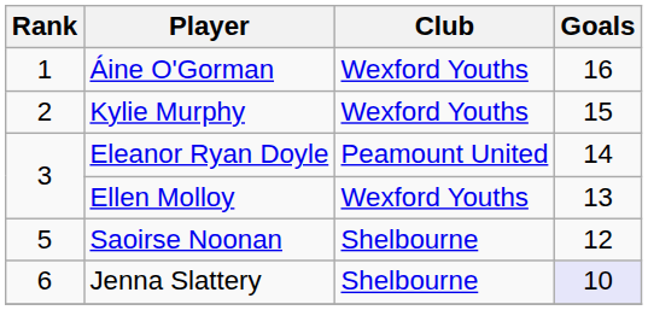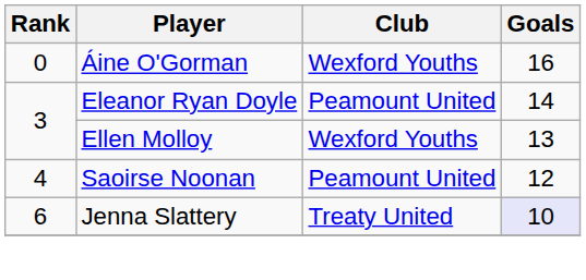 <table class="wikitable" style="text-align:center">
 <tr>
 <th>Rank</th>
 <th>Player</th>
 <th>Club</th>
 <th>Goals</th>
 </tr>
 <tr>
-<td rowspan=1>1</td>
+<td rowspan=1>0</td>
 <td align="left"> <a href='#'>Áine O'Gorman</a></td>
 <td align="left"><a href='#'>Wexford Youths</a></td>
 <td rowspan=1>16</td>
-</tr>
-<tr>
-<td rowspan=1>2</td>
-<td align="left"> <a href='#'>Kylie Murphy</a></td>
-<td align="left"><a href='#'>Wexford Youths</a></td>
-<td rowspan=1>15</td>
 </tr>
 <tr>
 <td rowspan=2>3</td>
 <td align="left"> <a href='#'>Eleanor Ryan Doyle</a></td>
 <td align="left"><a href='#'>Peamount United</a></td>
 <td rowspan=1>14</td>
 </tr>
 <tr>
 <td align="left"> <a href='#'>Ellen Molloy</a></td>
 <td align="left"><a href='#'>Wexford Youths</a></td>
 <td rowspan=1>13</td>
 </tr>
 <tr>
-<td rowspan=1>5</td>
+<td rowspan=1>4</td>
 <td align="left"> <a href='#'>Saoirse Noonan</a></td>
-<td align="left"><a href='#'>Shelbourne</a></td>
+<td align="left"><a href='#'>Peamount United</a></td>
 <td rowspan=1>12</td>
 </tr>
 <tr>
 <td rowspan=1>6</td>
 <td align="left"> Jenna Slattery</td>
-<td align="left"><a href='#'>Shelbourne</a></td>
+<td align="left"><a href='#'>Treaty United</a></td>
 <td rowspan=1 style="background: lavender;">10</td>
 </tr>
 <tr>
 </tr>
 </table>
